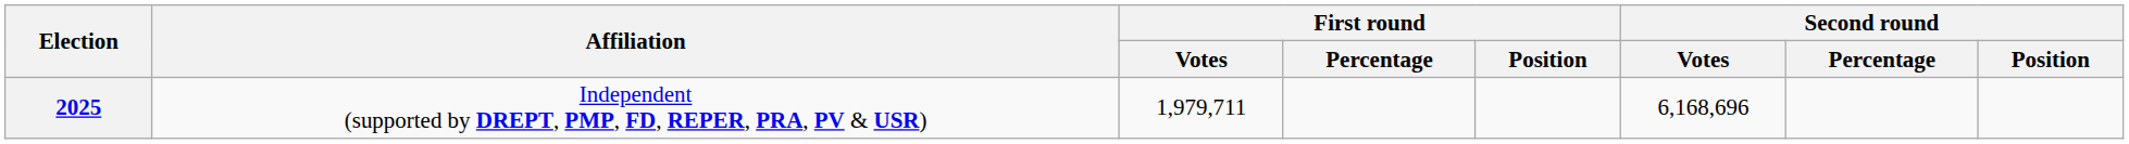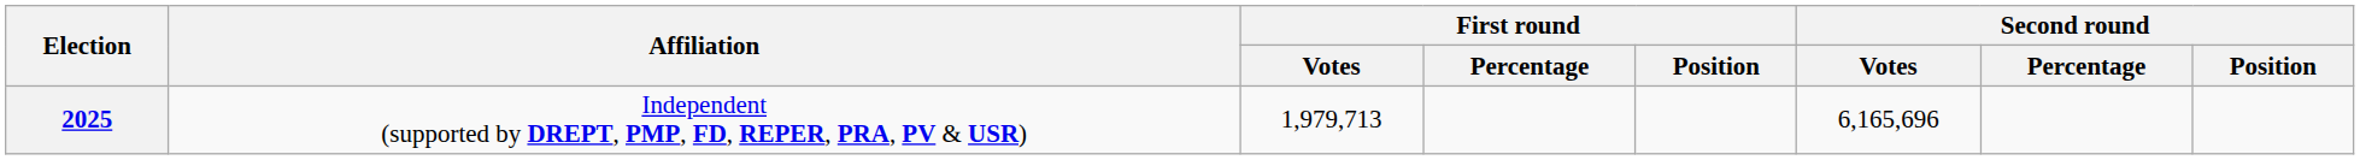 <table class=wikitable width=75%>
 <tr>
 <th rowspan=2>Election</th>
 <th rowspan=2>Affiliation</th>
 <th colspan=3>First round</th>
 <th colspan=3>Second round</th>
 </tr>
 <tr>
 <th>Votes</th>
 <th>Percentage</th>
 <th>Position</th>
 <th>Votes</th>
 <th>Percentage</th>
 <th>Position</th>
 </tr>
 <tr align=center>
 <th><a href='#'>2025</a></th>
 <td {{yes2><a href='#'>Independent</a> <br> (supported by <strong><a href='#'>DREPT</a></strong>, <strong><a href='#'>PMP</a></strong>, <strong><a href='#'>FD</a></strong>, <strong><a href='#'>REPER</a></strong>, <strong><a href='#'>PRA</a></strong>, <strong><a href='#'>PV</a></strong> & <strong><a href='#'>USR</a></strong>)</td>
-<td>1,979,711</td>
+<td>1,979,713</td>
 <td></td>
 <td></td>
-<td>6,168,696</td>
+<td>6,165,696</td>
 <td></td>
 <td></td>
 </tr>
 </table>
